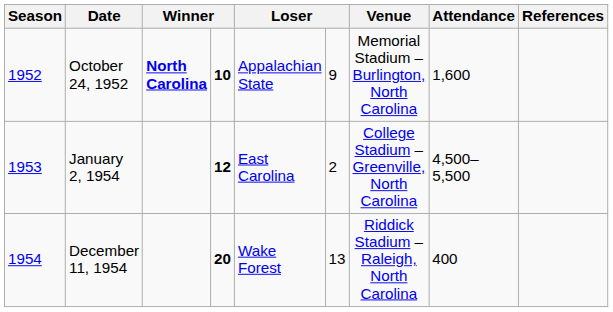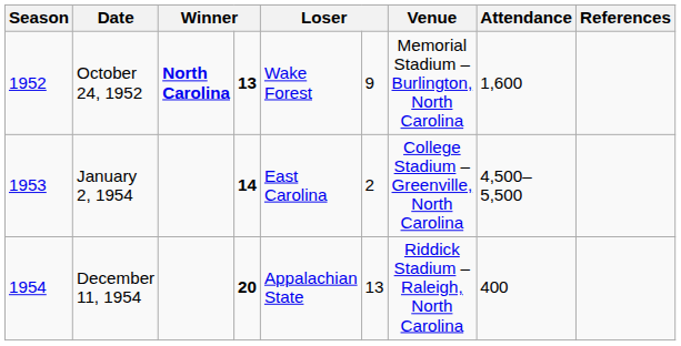 <table class="wikitable">
 <tr>
 <th>Season</th>
 <th>Date</th>
 <th colspan="2">Winner</th>
 <th colspan="2">Loser</th>
 <th>Venue</th>
 <th>Attendance</th>
 <th>References</th>
 </tr>
 <tr>
 <td><a href='#'>1952</a></td>
 <td>October 24, 1952</td>
 <td><strong><a href='#'>North Carolina</a></strong></td>
-<td><strong>10</strong></td>
-<td><a href='#'>Appalachian State</a></td>
+<td><strong>13</strong></td>
+<td><a href='#'>Wake Forest</a></td>
 <td>9</td>
 <td style="text-align: center;">Memorial Stadium – <a href='#'>Burlington, North Carolina</a></td>
 <td>1,600</td>
 <td></td>
 </tr>
 <tr>
 <td><a href='#'>1953</a></td>
 <td>January 2, 1954</td>
 <td><strong></strong></td>
-<td><strong>12</strong></td>
+<td><strong>14</strong></td>
 <td><a href='#'>East Carolina</a></td>
 <td>2</td>
 <td style="text-align: center;"><a href='#'>College Stadium</a> – <a href='#'>Greenville, North Carolina</a></td>
 <td>4,500–5,500</td>
 <td></td>
 </tr>
 <tr>
 <td><a href='#'>1954</a></td>
 <td>December 11, 1954</td>
 <td><strong></strong></td>
 <td><strong>20</strong></td>
-<td><a href='#'>Wake Forest</a></td>
+<td><a href='#'>Appalachian State</a></td>
 <td>13</td>
 <td style="text-align: center;"><a href='#'>Riddick Stadium</a> – <a href='#'>Raleigh, North Carolina</a></td>
 <td>400</td>
 <td></td>
 </tr>
 </table>
